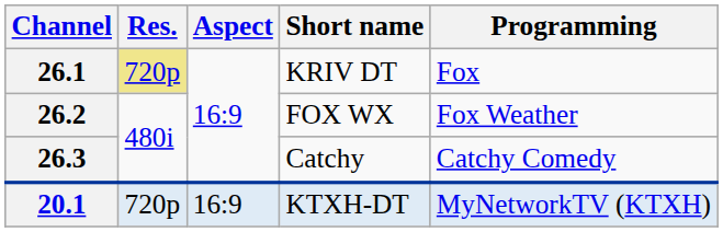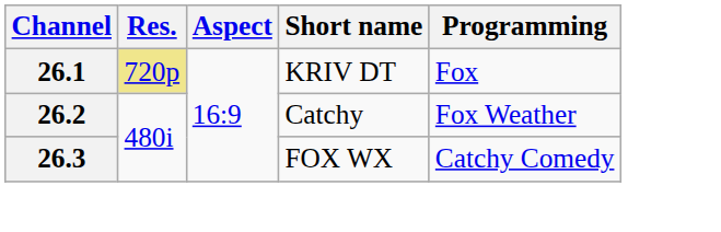 <table class="wikitable">
 <tr>
 <th scope = "col"><a href='#'>Channel</a></th>
 <th scope = "col"><a href='#'>Res.</a></th>
 <th scope = "col"><a href='#'>Aspect</a></th>
 <th scope = "col">Short name</th>
 <th scope = "col">Programming</th>
 </tr>
 <tr>
 <th scope = "row">26.1</th>
 <td style="background: khaki;"><a href='#'>720p</a></td>
 <td rowspan="3"><a href='#'>16:9</a></td>
 <td>KRIV DT</td>
 <td><a href='#'>Fox</a></td>
 </tr>
 <tr>
 <th scope = "row">26.2</th>
 <td rowspan="2"><a href='#'>480i</a></td>
-<td>FOX WX</td>
+<td>Catchy</td>
 <td><a href='#'>Fox Weather</a></td>
 </tr>
 <tr>
 <th scope = "row">26.3</th>
-<td>Catchy</td>
+<td>FOX WX</td>
 <td><a href='#'>Catchy Comedy</a></td>
 </tr>
-<tr style="background-color:#DFEBF6; border-top: 2px solid #003399;">
-<th scope = "row"><a href='#'>20.1</a></th>
-<td>720p</td>
-<td>16:9</td>
-<td>KTXH-DT</td>
-<td><a href='#'>MyNetworkTV</a> (<a href='#'>KTXH</a>)</td>
-</tr>
 </table>
